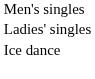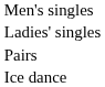 <table>
 <tr>
 <td>Men's singles<br></td>
 <td></td>
 <td></td>
 <td></td>
 </tr>
 <tr>
 <td>Ladies' singles<br></td>
 <td></td>
 <td></td>
 <td></td>
 </tr>
 <tr valign="top">
+<td>Pairs<br></td>
+<td></td>
+<td></td>
+<td></td>
+</tr>
+<tr valign="top">
 <td>Ice dance<br></td>
 <td nowrap></td>
 <td nowrap></td>
 <td nowrap></td>
 </tr>
 </table>
